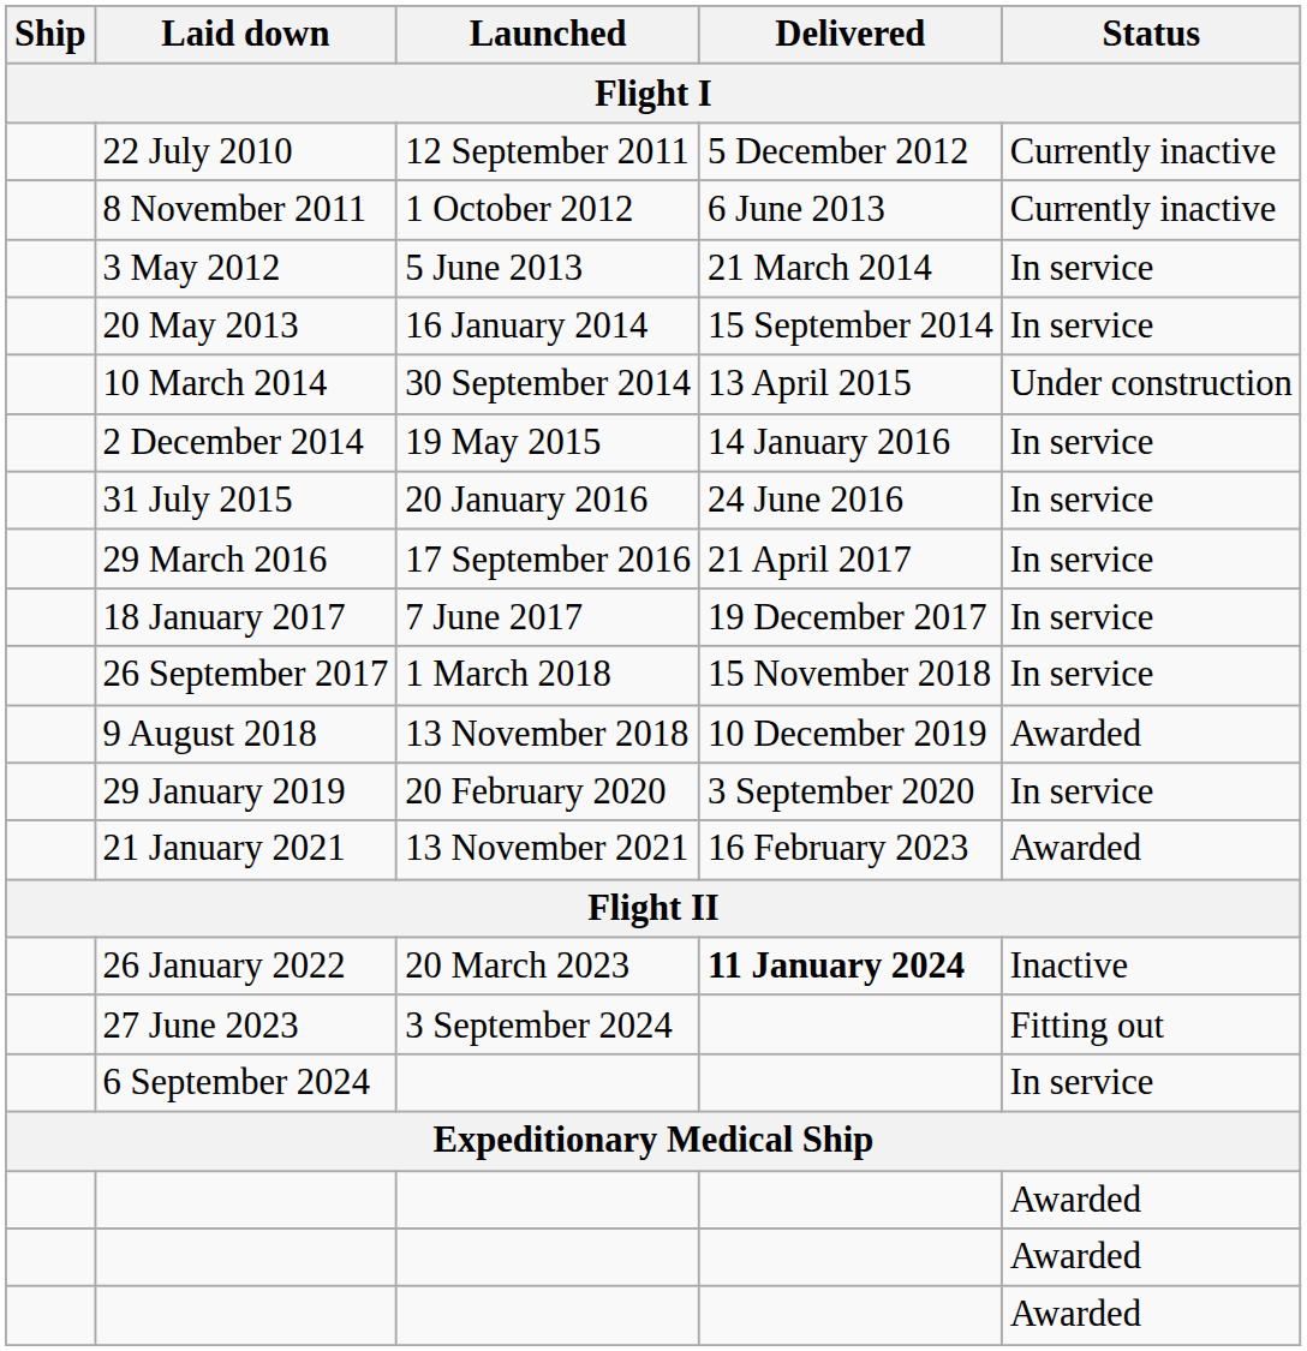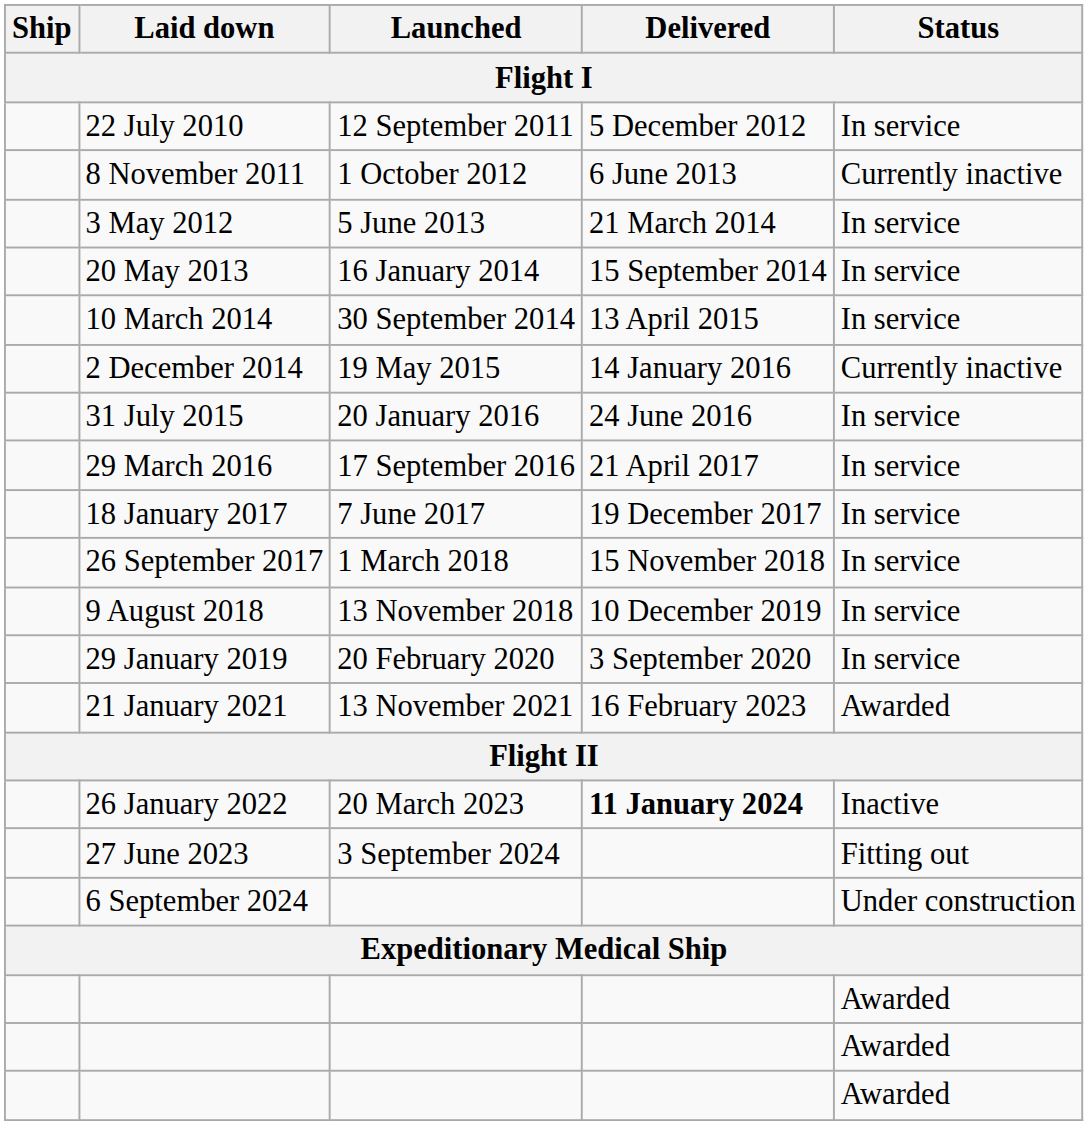 <table class="wikitable">
 <tr>
 <th>Ship</th>
 <th>Laid down</th>
 <th>Launched</th>
 <th>Delivered</th>
 <th>Status</th>
 </tr>
 <tr>
 <th colspan="5">Flight I</th>
 </tr>
 <tr>
 <td></td>
 <td>22 July 2010</td>
 <td>12 September 2011</td>
 <td>5 December 2012</td>
-<td>Currently inactive</td>
+<td>In service</td>
 </tr>
 <tr>
 <td></td>
 <td>8 November 2011</td>
 <td>1 October 2012</td>
 <td>6 June 2013</td>
 <td>Currently inactive</td>
 </tr>
 <tr>
 <td></td>
 <td>3 May 2012</td>
 <td>5 June 2013</td>
 <td>21 March 2014</td>
 <td>In service</td>
 </tr>
 <tr>
 <td></td>
 <td>20 May 2013</td>
 <td>16 January 2014</td>
 <td>15 September 2014</td>
 <td>In service</td>
 </tr>
 <tr>
 <td></td>
 <td>10 March 2014</td>
 <td>30 September 2014</td>
 <td>13 April 2015</td>
-<td>Under construction</td>
+<td>In service</td>
 </tr>
 <tr>
 <td></td>
 <td>2 December 2014</td>
 <td>19 May 2015</td>
 <td>14 January 2016</td>
-<td>In service</td>
+<td>Currently inactive</td>
 </tr>
 <tr>
 <td></td>
 <td>31 July 2015</td>
 <td>20 January 2016</td>
 <td>24 June 2016</td>
 <td>In service</td>
 </tr>
 <tr>
 <td></td>
 <td>29 March 2016</td>
 <td>17 September 2016</td>
 <td>21 April 2017</td>
 <td>In service</td>
 </tr>
 <tr>
 <td></td>
 <td>18 January 2017</td>
 <td>7 June 2017</td>
 <td>19 December 2017</td>
 <td>In service</td>
 </tr>
 <tr>
 <td></td>
 <td>26 September 2017</td>
 <td>1 March 2018</td>
 <td>15 November 2018</td>
 <td>In service</td>
 </tr>
 <tr>
 <td></td>
 <td>9 August 2018</td>
 <td>13 November 2018</td>
 <td>10 December 2019</td>
-<td>Awarded</td>
+<td>In service</td>
 </tr>
 <tr>
 <td></td>
 <td>29 January 2019</td>
 <td>20 February 2020</td>
 <td>3 September 2020</td>
 <td>In service</td>
 </tr>
 <tr>
 <td></td>
 <td>21 January 2021</td>
 <td>13 November 2021</td>
 <td>16 February 2023</td>
 <td>Awarded</td>
 </tr>
 <tr>
 <th colspan="5">Flight II</th>
 </tr>
 <tr>
 <td></td>
 <td>26 January 2022</td>
 <td>20 March 2023</td>
 <td><strong>11 January 2024</strong></td>
 <td>Inactive</td>
 </tr>
 <tr>
 <td></td>
 <td>27 June 2023</td>
 <td>3 September 2024</td>
 <td></td>
 <td>Fitting out</td>
 </tr>
 <tr>
 <td></td>
 <td>6 September 2024</td>
 <td></td>
 <td></td>
-<td>In service</td>
+<td>Under construction</td>
 </tr>
 <tr>
 <th colspan="5">Expeditionary Medical Ship</th>
 </tr>
 <tr>
 <td></td>
 <td></td>
 <td></td>
 <td></td>
 <td>Awarded</td>
 </tr>
 <tr>
 <td></td>
 <td></td>
 <td></td>
 <td></td>
 <td>Awarded</td>
 </tr>
 <tr>
 <td></td>
 <td></td>
 <td></td>
 <td></td>
 <td>Awarded</td>
 </tr>
 <tr>
 </tr>
 </table>
